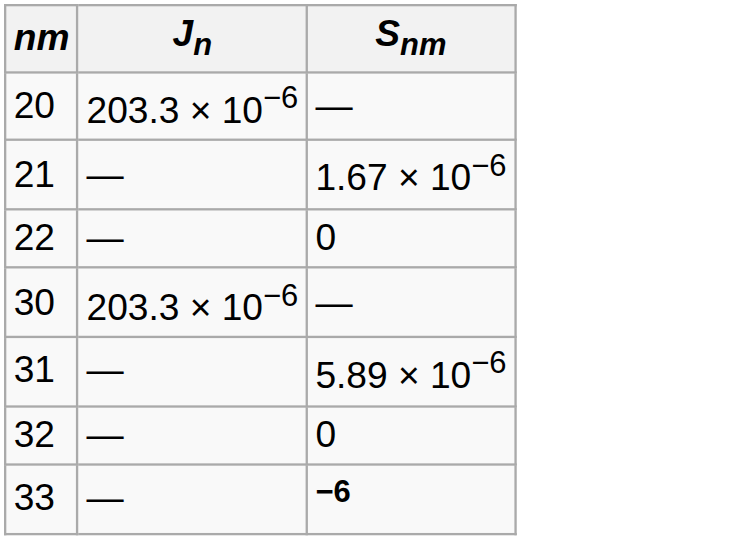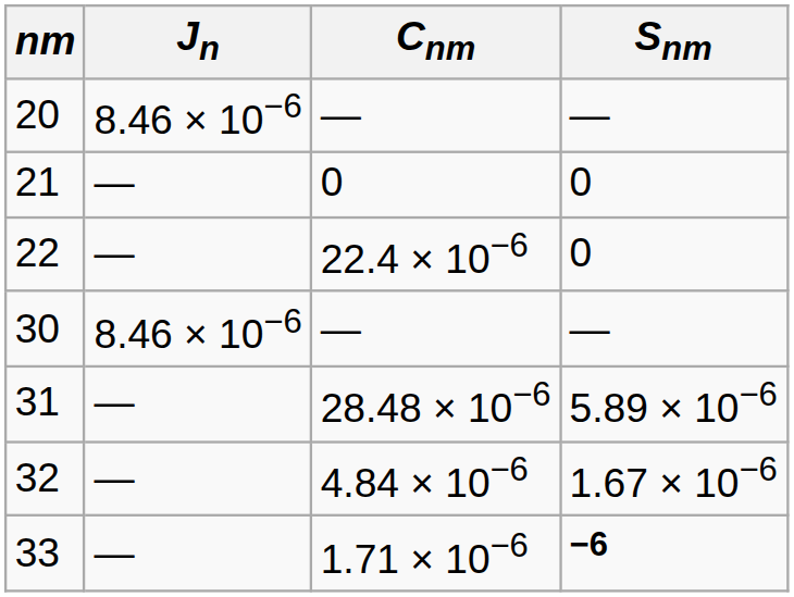 <table class="wikitable">
 <tr>
 <th><em>nm</em></th>
 <th><em>J</em><sub><em>n</em></sub></th>
+<th><em>C</em><sub><em>nm</em></sub></th>
 <th><em>S</em><sub><em>nm</em></sub></th>
 </tr>
 <tr>
 <td>20</td>
-<td>203.3 × 10<sup>−6</sup></td>
+<td>8.46 × 10<sup>−6</sup></td>
+<td>—</td>
 <td>—</td>
 </tr>
 <tr>
 <td>21</td>
 <td>—</td>
-<td>1.67 × 10<sup>−6</sup></td>
+<td>0</td>
+<td>0</td>
 </tr>
 <tr>
 <td>22</td>
 <td>—</td>
+<td>22.4 × 10<sup>−6</sup></td>
 <td>0</td>
 </tr>
 <tr>
 <td>30</td>
-<td>203.3 × 10<sup>−6</sup></td>
+<td>8.46 × 10<sup>−6</sup></td>
+<td>—</td>
 <td>—</td>
 </tr>
 <tr>
 <td>31</td>
 <td>—</td>
+<td>28.48 × 10<sup>−6</sup></td>
 <td>5.89 × 10<sup>−6</sup></td>
 </tr>
 <tr>
 <td>32</td>
 <td>—</td>
-<td>0</td>
+<td>4.84 × 10<sup>−6</sup></td>
+<td>1.67 × 10<sup>−6</sup></td>
 </tr>
 <tr>
 <td>33</td>
 <td>—</td>
+<td>1.71 × 10<sup>−6</sup></td>
 <td><strong><sup>−6</sup></strong></td>
 </tr>
 </table>
